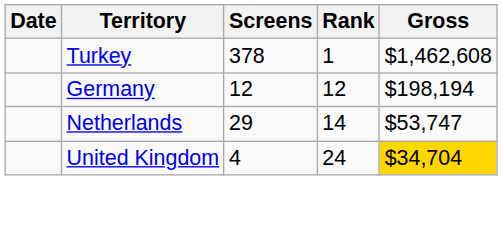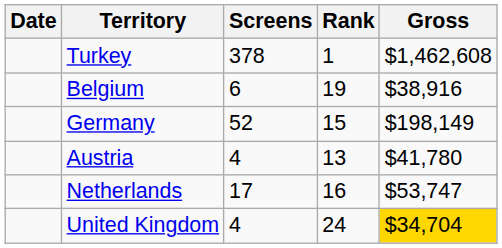 <table class="wikitable sortable" align="center" style="margin:auto;">
 <tr>
 <th>Date</th>
 <th>Territory</th>
 <th>Screens</th>
 <th>Rank</th>
 <th>Gross</th>
 </tr>
 <tr>
 <td></td>
 <td><a href='#'>Turkey</a></td>
 <td>378</td>
 <td>1</td>
 <td>$1,462,608</td>
 </tr>
 <tr>
 <td></td>
+<td><a href='#'>Belgium</a></td>
+<td>6</td>
+<td>19</td>
+<td>$38,916</td>
+</tr>
+<tr>
+<td></td>
 <td><a href='#'>Germany</a></td>
-<td>12</td>
-<td>12</td>
-<td>$198,194</td>
+<td>52</td>
+<td>15</td>
+<td>$198,149</td>
+</tr>
+<tr>
+<td></td>
+<td><a href='#'>Austria</a></td>
+<td>4</td>
+<td>13</td>
+<td>$41,780</td>
 </tr>
 <tr>
 <td></td>
 <td><a href='#'>Netherlands</a></td>
-<td>29</td>
-<td>14</td>
+<td>17</td>
+<td>16</td>
 <td>$53,747</td>
 </tr>
 <tr>
 <td></td>
 <td><a href='#'>United Kingdom</a></td>
 <td>4</td>
 <td>24</td>
 <td style="background: gold;">$34,704</td>
 </tr>
 </table>
